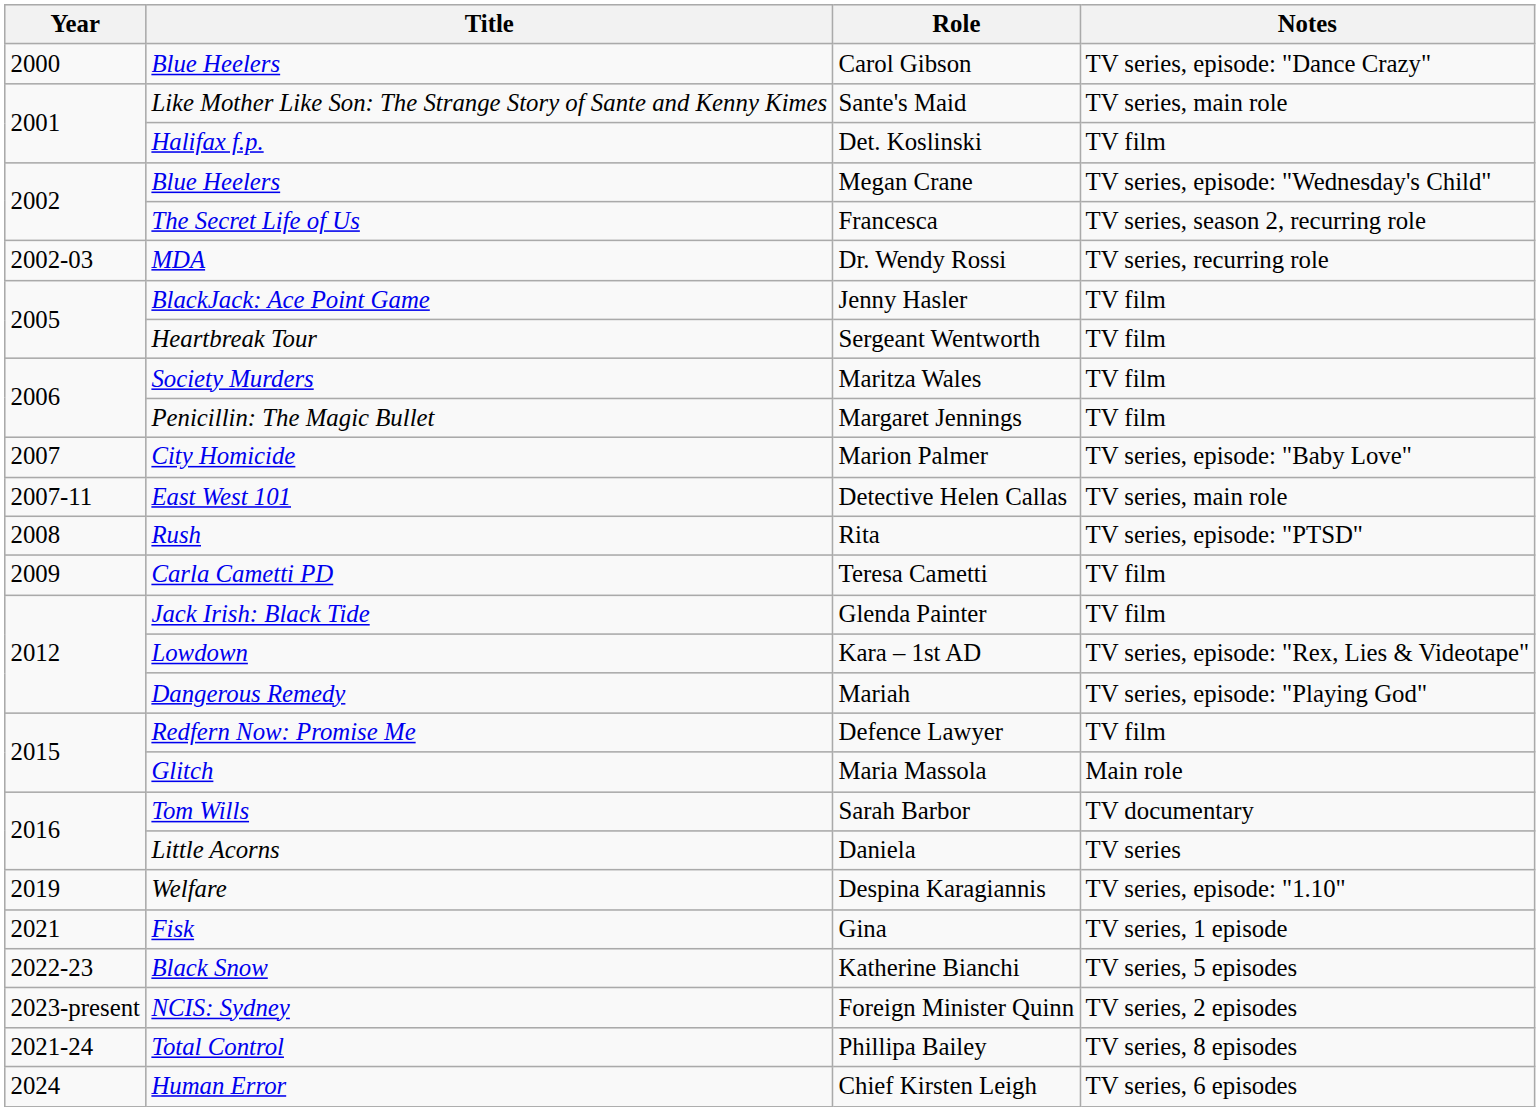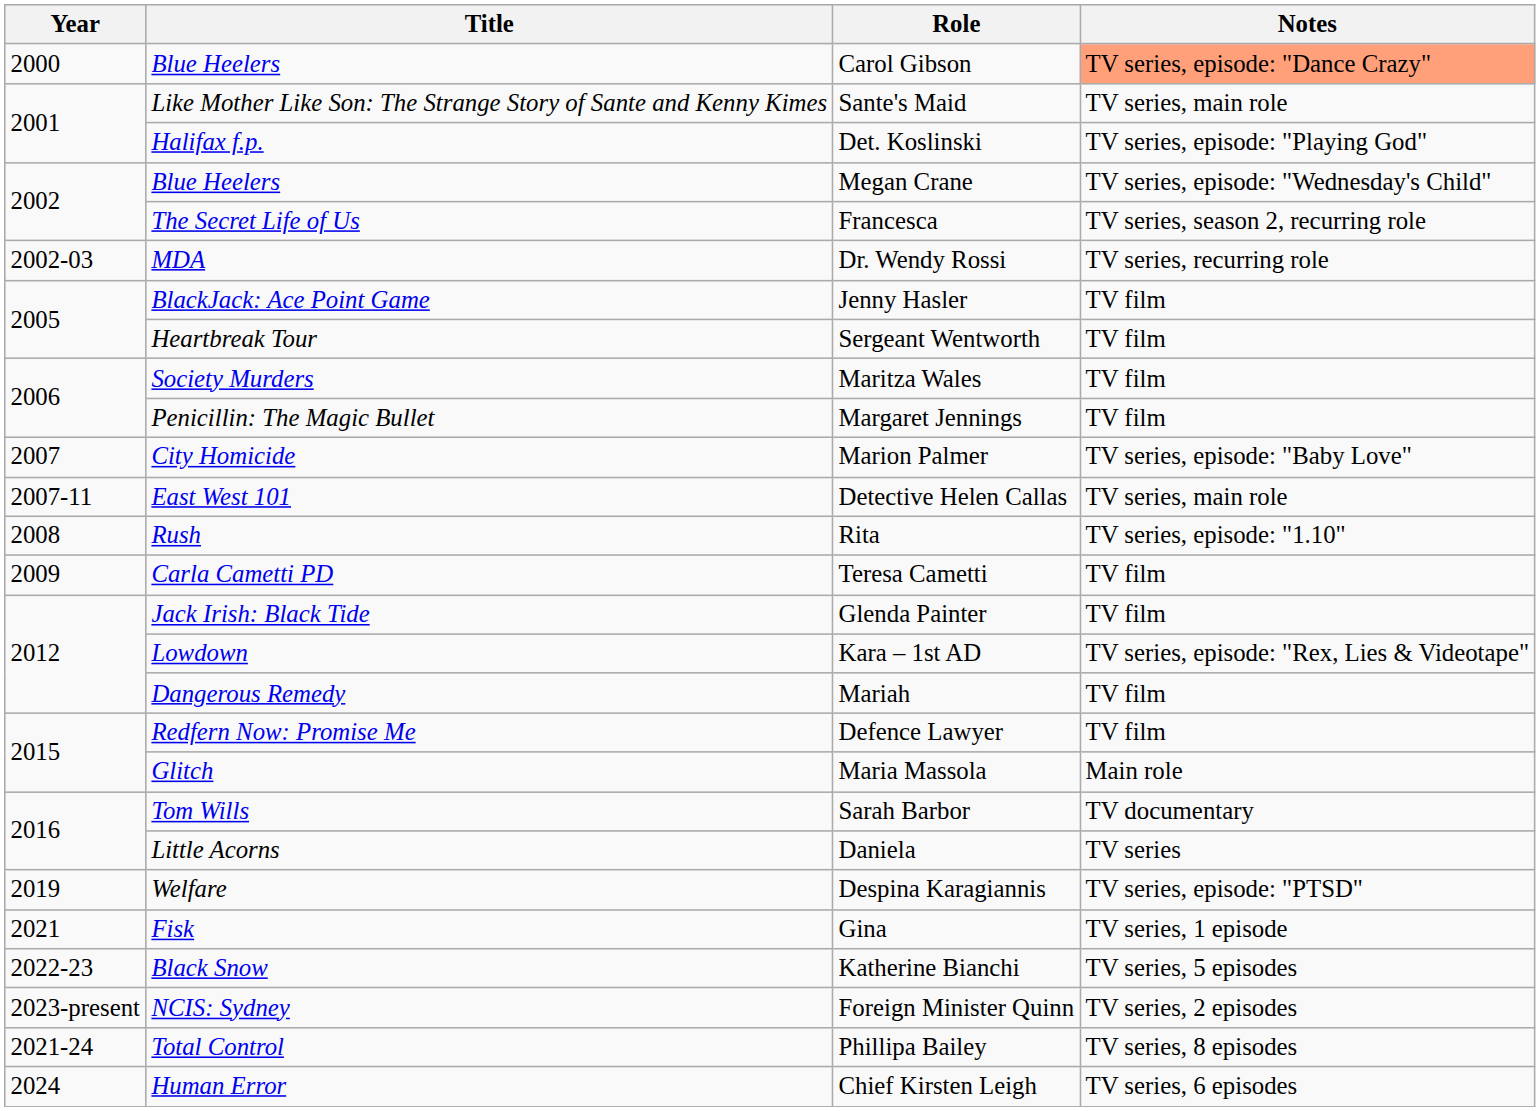 <table class="wikitable sortable">
 <tr>
 <th>Year</th>
 <th>Title</th>
 <th>Role</th>
 <th class="unsortable">Notes</th>
 </tr>
 <tr>
 <td>2000</td>
 <td><em><a href='#'>Blue Heelers</a></em></td>
 <td>Carol Gibson</td>
-<td>TV series, episode: "Dance Crazy"</td>
+<td style="background: lightsalmon;">TV series, episode: "Dance Crazy"</td>
 </tr>
 <tr>
 <td rowspan=2>2001</td>
 <td><em>Like Mother Like Son: The Strange Story of Sante and Kenny Kimes</em></td>
 <td>Sante's Maid</td>
 <td>TV series, main role</td>
 </tr>
 <tr>
 <td><em><a href='#'>Halifax f.p.</a></em></td>
 <td>Det. Koslinski</td>
-<td>TV film</td>
+<td>TV series, episode: "Playing God"</td>
 </tr>
 <tr>
 <td rowspan=2>2002</td>
 <td><em><a href='#'>Blue Heelers</a></em></td>
 <td>Megan Crane</td>
 <td>TV series, episode: "Wednesday's Child"</td>
 </tr>
 <tr>
 <td><em><a href='#'>The Secret Life of Us</a></em></td>
 <td>Francesca</td>
 <td>TV series, season 2, recurring role</td>
 </tr>
 <tr>
 <td>2002-03</td>
 <td><em><a href='#'>MDA</a></em></td>
 <td>Dr. Wendy Rossi</td>
 <td>TV series, recurring role</td>
 </tr>
 <tr>
 <td rowspan=2>2005</td>
 <td><em><a href='#'>BlackJack: Ace Point Game</a></em></td>
 <td>Jenny Hasler</td>
 <td>TV film</td>
 </tr>
 <tr>
 <td><em>Heartbreak Tour</em></td>
 <td>Sergeant Wentworth</td>
 <td>TV film</td>
 </tr>
 <tr>
 <td rowspan=2>2006</td>
 <td><em><a href='#'>Society Murders</a></em></td>
 <td>Maritza Wales</td>
 <td>TV film</td>
 </tr>
 <tr>
 <td><em>Penicillin: The Magic Bullet</em></td>
 <td>Margaret Jennings</td>
 <td>TV film</td>
 </tr>
 <tr>
 <td>2007</td>
 <td><em><a href='#'>City Homicide</a></em></td>
 <td>Marion Palmer</td>
 <td>TV series, episode: "Baby Love"</td>
 </tr>
 <tr>
 <td>2007-11</td>
 <td><em><a href='#'>East West 101</a></em></td>
 <td>Detective Helen Callas</td>
 <td>TV series, main role</td>
 </tr>
 <tr>
 <td>2008</td>
 <td><em><a href='#'>Rush</a></em></td>
 <td>Rita</td>
-<td>TV series, episode: "PTSD"</td>
+<td>TV series, episode: "1.10"</td>
 </tr>
 <tr>
 <td>2009</td>
 <td><em><a href='#'>Carla Cametti PD</a></em></td>
 <td>Teresa Cametti</td>
 <td>TV film</td>
 </tr>
 <tr>
 <td rowspan=3>2012</td>
 <td><em><a href='#'>Jack Irish: Black Tide</a></em></td>
 <td>Glenda Painter</td>
 <td>TV film</td>
 </tr>
 <tr>
 <td><em><a href='#'>Lowdown</a></em></td>
 <td>Kara – 1st AD</td>
 <td>TV series, episode: "Rex, Lies & Videotape"</td>
 </tr>
 <tr>
 <td><em><a href='#'>Dangerous Remedy</a></em></td>
 <td>Mariah</td>
-<td>TV series, episode: "Playing God"</td>
+<td>TV film</td>
 </tr>
 <tr>
 <td rowspan=2>2015</td>
 <td><em><a href='#'>Redfern Now: Promise Me</a></em></td>
 <td>Defence Lawyer</td>
 <td>TV film</td>
 </tr>
 <tr>
 <td><em><a href='#'>Glitch</a></em></td>
 <td>Maria Massola</td>
 <td>Main role</td>
 </tr>
 <tr>
 <td rowspan=2>2016</td>
 <td><em><a href='#'>Tom Wills</a></em></td>
 <td>Sarah Barbor</td>
 <td>TV documentary</td>
 </tr>
 <tr>
 <td><em>Little Acorns</em></td>
 <td>Daniela</td>
 <td>TV series</td>
 </tr>
 <tr>
 <td>2019</td>
 <td><em>Welfare</em></td>
 <td>Despina Karagiannis</td>
-<td>TV series, episode: "1.10"</td>
+<td>TV series, episode: "PTSD"</td>
 </tr>
 <tr>
 <td>2021</td>
 <td><em><a href='#'>Fisk</a></em></td>
 <td>Gina</td>
 <td>TV series, 1 episode</td>
 </tr>
 <tr>
 <td>2022-23</td>
 <td><em><a href='#'>Black Snow</a></em></td>
 <td>Katherine Bianchi</td>
 <td>TV series, 5 episodes</td>
 </tr>
 <tr>
 <td>2023-present</td>
 <td><em><a href='#'>NCIS: Sydney</a></em></td>
 <td>Foreign Minister Quinn</td>
 <td>TV series, 2 episodes</td>
 </tr>
 <tr>
 <td>2021-24</td>
 <td><em><a href='#'>Total Control</a></em></td>
 <td>Phillipa Bailey</td>
 <td>TV series, 8 episodes</td>
 </tr>
 <tr>
 <td>2024</td>
 <td><em><a href='#'>Human Error</a></em></td>
 <td>Chief Kirsten Leigh</td>
 <td>TV series, 6 episodes</td>
 </tr>
 </table>
